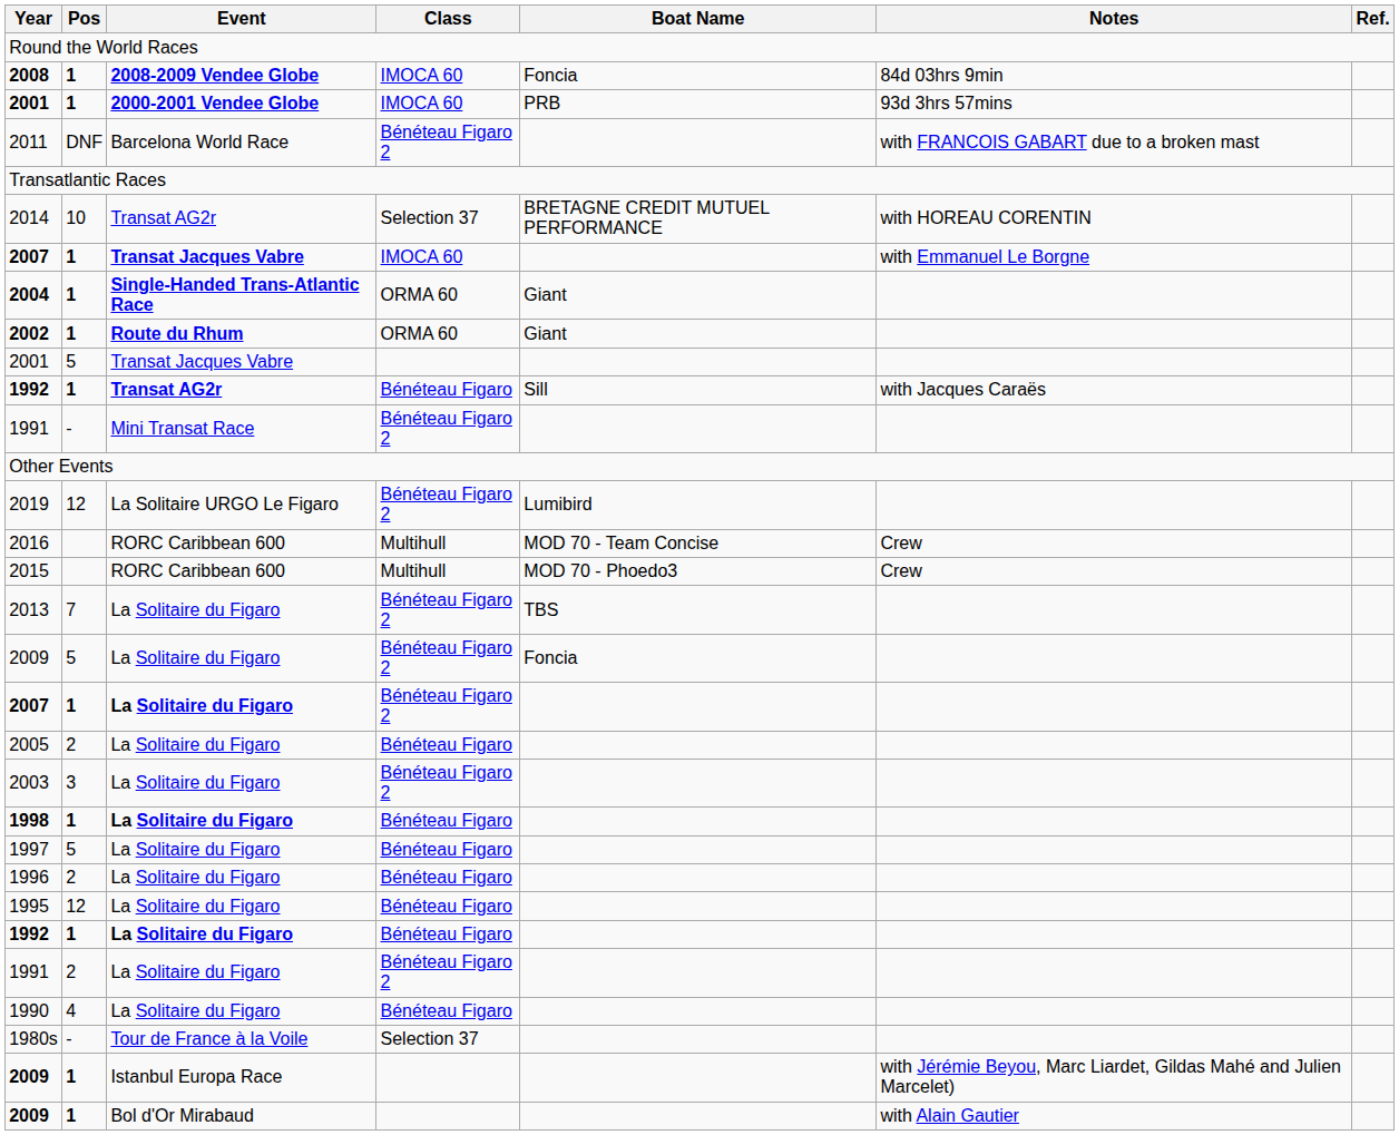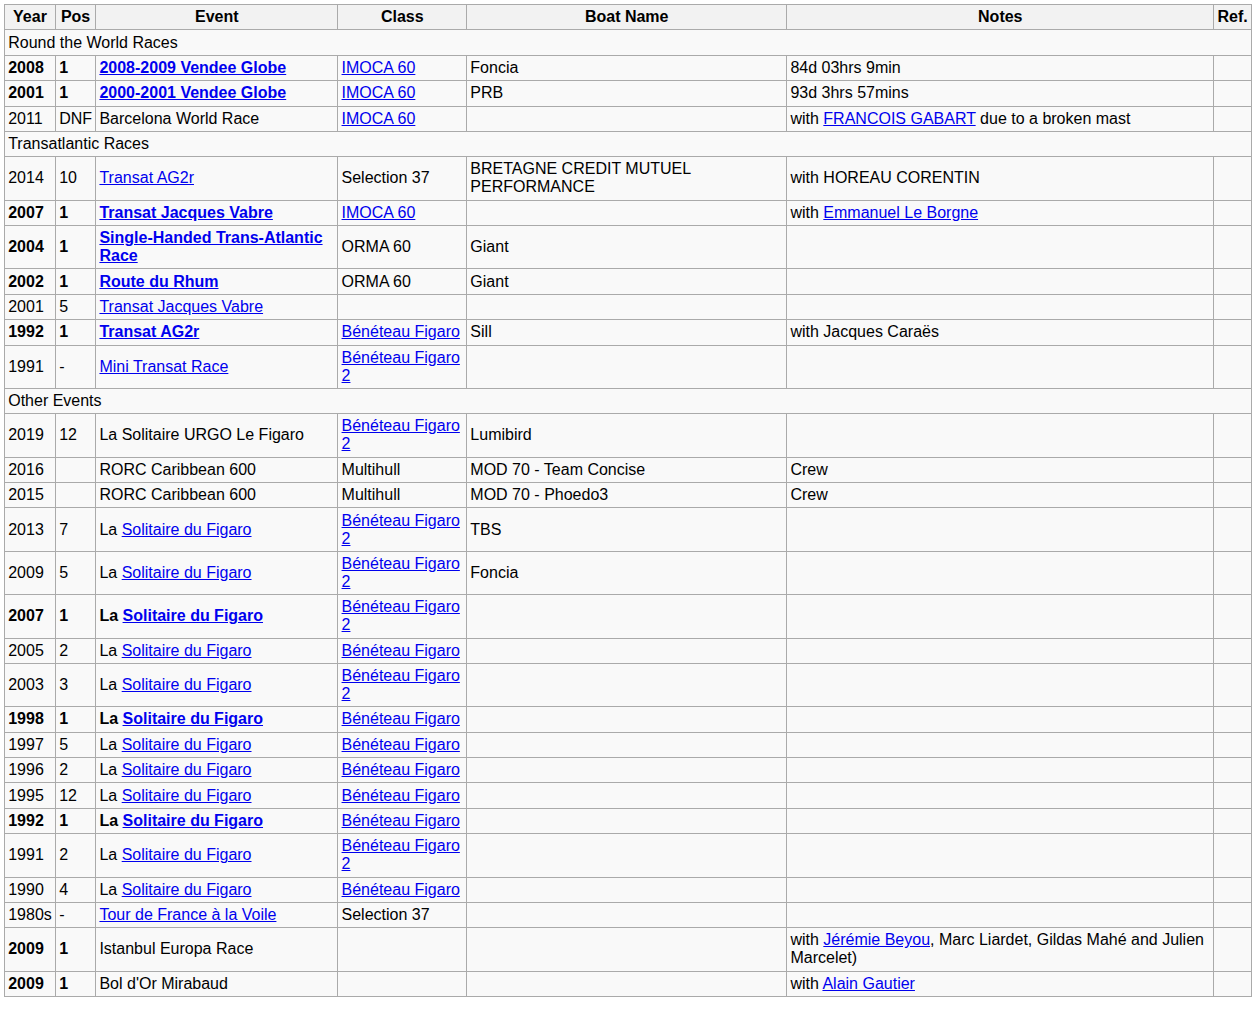 <table class="wikitable sortable">
 <tr>
 <th>Year</th>
 <th>Pos</th>
 <th>Event</th>
 <th>Class</th>
 <th>Boat Name</th>
 <th>Notes</th>
 <th>Ref.</th>
 </tr>
 <tr>
 <td colspan=7>Round the World Races</td>
 </tr>
 <tr>
 <td><strong>2008</strong></td>
 <td><strong>1</strong></td>
 <td><strong><a href='#'>2008-2009 Vendee Globe</a></strong></td>
 <td><a href='#'>IMOCA 60</a></td>
 <td>Foncia</td>
 <td>84d 03hrs 9min</td>
 <td></td>
 </tr>
 <tr>
 <td><strong>2001</strong></td>
 <td><strong>1</strong></td>
 <td><strong><a href='#'>2000-2001 Vendee Globe</a></strong></td>
 <td><a href='#'>IMOCA 60</a></td>
 <td>PRB</td>
 <td>93d 3hrs 57mins</td>
 <td></td>
 </tr>
 <tr>
 <td>2011</td>
 <td>DNF</td>
 <td>Barcelona World Race</td>
-<td><a href='#'>Bénéteau Figaro 2</a></td>
+<td><a href='#'>IMOCA 60</a></td>
 <td></td>
 <td>with <a href='#'>FRANCOIS GABART</a> due to a broken mast</td>
 <td></td>
 </tr>
 <tr>
 <td colspan=7>Transatlantic Races</td>
 </tr>
 <tr>
 <td>2014</td>
 <td>10</td>
 <td><a href='#'>Transat AG2r</a></td>
 <td>Selection 37</td>
 <td>BRETAGNE CREDIT MUTUEL PERFORMANCE</td>
 <td>with HOREAU CORENTIN</td>
 <td></td>
 </tr>
 <tr>
 <td><strong>2007</strong></td>
 <td><strong>1</strong></td>
 <td><strong><a href='#'>Transat Jacques Vabre</a></strong></td>
 <td><a href='#'>IMOCA 60</a></td>
 <td></td>
 <td>with <a href='#'>Emmanuel Le Borgne</a></td>
 <td></td>
 </tr>
 <tr>
 <td><strong>2004</strong></td>
 <td><strong>1</strong></td>
 <td><strong><a href='#'>Single-Handed Trans-Atlantic Race</a></strong></td>
 <td>ORMA 60</td>
 <td>Giant</td>
 <td></td>
 <td></td>
 </tr>
 <tr>
 <td><strong>2002</strong></td>
 <td><strong>1</strong></td>
 <td><strong><a href='#'>Route du Rhum</a></strong></td>
 <td>ORMA 60</td>
 <td>Giant</td>
 <td></td>
 <td></td>
 </tr>
 <tr>
 <td>2001</td>
 <td>5</td>
 <td><a href='#'>Transat Jacques Vabre</a></td>
 <td></td>
 <td></td>
 <td></td>
 </tr>
 <tr>
 <td><strong>1992</strong></td>
 <td><strong>1</strong></td>
 <td><strong><a href='#'>Transat AG2r</a></strong></td>
 <td><a href='#'>Bénéteau Figaro</a></td>
 <td>Sill</td>
 <td>with Jacques Caraës</td>
 <td></td>
 </tr>
 <tr>
 <td>1991</td>
 <td>-</td>
 <td><a href='#'>Mini Transat Race</a></td>
 <td><a href='#'>Bénéteau Figaro 2</a></td>
 <td></td>
 <td></td>
 <td></td>
 </tr>
 <tr>
 <td colspan=7>Other Events</td>
 </tr>
 <tr>
 <td>2019</td>
 <td>12</td>
 <td>La Solitaire URGO Le Figaro</td>
 <td><a href='#'>Bénéteau Figaro 2</a></td>
 <td>Lumibird</td>
 <td></td>
 <td></td>
 </tr>
 <tr>
 <td>2016</td>
 <td></td>
 <td>RORC Caribbean 600</td>
 <td>Multihull</td>
 <td>MOD 70 - Team Concise</td>
 <td>Crew</td>
 <td></td>
 </tr>
 <tr>
 <td>2015</td>
 <td></td>
 <td>RORC Caribbean 600</td>
 <td>Multihull</td>
 <td>MOD 70 - Phoedo3</td>
 <td>Crew</td>
 <td></td>
 </tr>
 <tr>
 <td>2013</td>
 <td>7</td>
 <td>La <a href='#'>Solitaire du Figaro</a></td>
 <td><a href='#'>Bénéteau Figaro 2</a></td>
 <td>TBS</td>
 <td></td>
 <td></td>
 </tr>
 <tr>
 <td>2009</td>
 <td>5</td>
 <td>La <a href='#'>Solitaire du Figaro</a></td>
 <td><a href='#'>Bénéteau Figaro 2</a></td>
 <td>Foncia</td>
 <td></td>
 <td></td>
 </tr>
 <tr>
 <td><strong>2007</strong></td>
 <td><strong>1</strong></td>
 <td><strong>La <a href='#'>Solitaire du Figaro</a></strong></td>
 <td><a href='#'>Bénéteau Figaro 2</a></td>
 <td></td>
 <td></td>
 <td></td>
 </tr>
 <tr>
 <td>2005</td>
 <td>2</td>
 <td>La <a href='#'>Solitaire du Figaro</a></td>
 <td><a href='#'>Bénéteau Figaro</a></td>
 <td></td>
 <td></td>
 <td></td>
 </tr>
 <tr>
 <td>2003</td>
 <td>3</td>
 <td>La <a href='#'>Solitaire du Figaro</a></td>
 <td><a href='#'>Bénéteau Figaro 2</a></td>
 <td></td>
 <td></td>
 <td></td>
 </tr>
 <tr>
 <td><strong>1998</strong></td>
 <td><strong>1</strong></td>
 <td><strong>La <a href='#'>Solitaire du Figaro</a></strong></td>
 <td><a href='#'>Bénéteau Figaro</a></td>
 <td></td>
 <td></td>
 <td></td>
 </tr>
 <tr>
 <td>1997</td>
 <td>5</td>
 <td>La <a href='#'>Solitaire du Figaro</a></td>
 <td><a href='#'>Bénéteau Figaro</a></td>
 <td></td>
 <td></td>
 <td></td>
 </tr>
 <tr>
 <td>1996</td>
 <td>2</td>
 <td>La <a href='#'>Solitaire du Figaro</a></td>
 <td><a href='#'>Bénéteau Figaro</a></td>
 <td></td>
 <td></td>
 <td></td>
 </tr>
 <tr>
 <td>1995</td>
 <td>12</td>
 <td>La <a href='#'>Solitaire du Figaro</a></td>
 <td><a href='#'>Bénéteau Figaro</a></td>
 <td></td>
 <td></td>
 <td></td>
 </tr>
 <tr>
 <td><strong>1992</strong></td>
 <td><strong>1</strong></td>
 <td><strong>La <a href='#'>Solitaire du Figaro</a></strong></td>
 <td><a href='#'>Bénéteau Figaro</a></td>
 <td></td>
 <td></td>
 <td></td>
 </tr>
 <tr>
 <td>1991</td>
 <td>2</td>
 <td>La <a href='#'>Solitaire du Figaro</a></td>
 <td><a href='#'>Bénéteau Figaro 2</a></td>
 <td></td>
 <td></td>
 <td></td>
 </tr>
 <tr>
 <td>1990</td>
 <td>4</td>
 <td>La <a href='#'>Solitaire du Figaro</a></td>
 <td><a href='#'>Bénéteau Figaro</a></td>
 <td></td>
 <td></td>
 <td></td>
 </tr>
 <tr>
 <td>1980s</td>
 <td>-</td>
 <td><a href='#'>Tour de France à la Voile</a></td>
 <td>Selection 37</td>
 <td></td>
 <td></td>
 <td></td>
 </tr>
 <tr>
 <td><strong>2009</strong></td>
 <td><strong>1</strong></td>
 <td>Istanbul Europa Race</td>
 <td></td>
 <td></td>
 <td>with <a href='#'>Jérémie Beyou</a>, Marc Liardet, Gildas Mahé and Julien Marcelet)</td>
 <td></td>
 </tr>
 <tr>
 <td><strong>2009</strong></td>
 <td><strong>1</strong></td>
 <td>Bol d'Or Mirabaud</td>
 <td></td>
 <td></td>
 <td>with <a href='#'>Alain Gautier</a></td>
 <td></td>
 </tr>
 </table>
